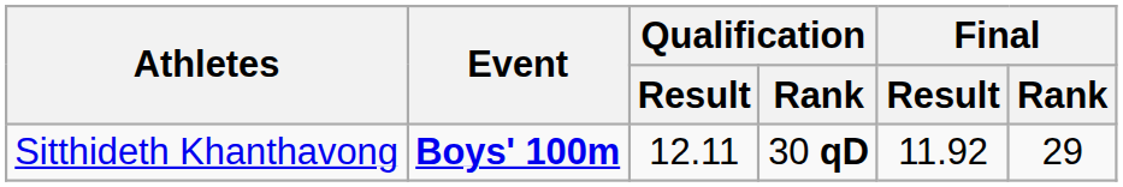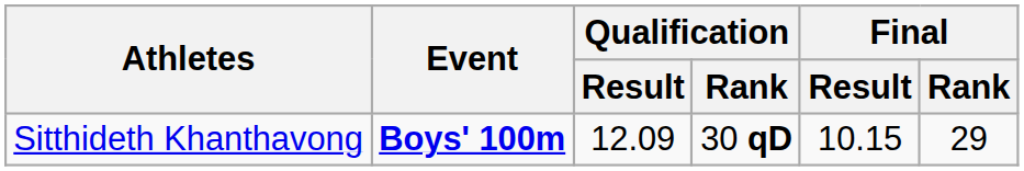 <table class="wikitable" border="1" style="font-size:90%">
 <tr>
 <th rowspan=2>Athletes</th>
 <th rowspan=2>Event</th>
 <th colspan=2>Qualification</th>
 <th colspan=2>Final</th>
 </tr>
 <tr>
 <th>Result</th>
 <th>Rank</th>
 <th>Result</th>
 <th>Rank</th>
 </tr>
 <tr>
 <td><a href='#'>Sitthideth Khanthavong</a></td>
 <td><strong><a href='#'>Boys' 100m</a></strong></td>
-<td align=center>12.11</td>
+<td align=center>12.09</td>
 <td align=center>30 <strong>qD</strong></td>
-<td align=center>11.92</td>
+<td align=center>10.15</td>
 <td align=center>29</td>
 </tr>
 </table>
